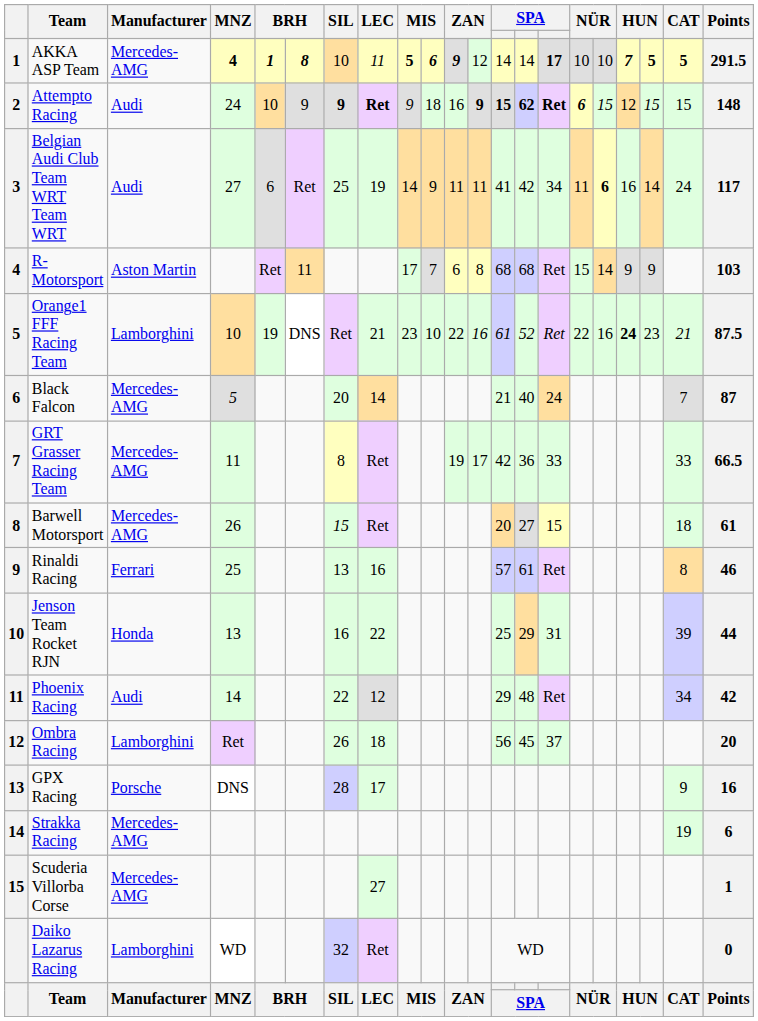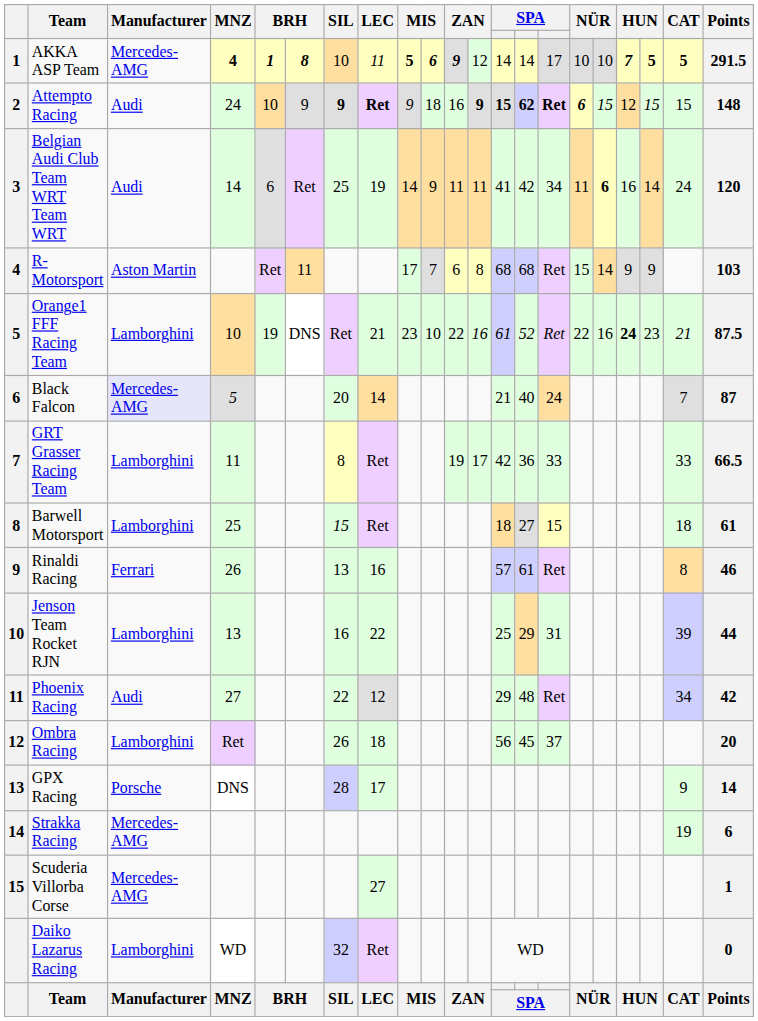 <table class="wikitable" style="font-size: 85%; text-align:center;">
 <tr>
 <th rowspan=2></th>
 <th rowspan=2>Team</th>
 <th rowspan=2>Manufacturer</th>
 <th rowspan=2>MNZ<br></th>
 <th rowspan=2 colspan=2>BRH<br></th>
 <th rowspan=2>SIL<br></th>
 <th rowspan=2>LEC<br></th>
 <th rowspan=2 colspan=2>MIS<br></th>
 <th rowspan=2 colspan=2>ZAN<br></th>
 <th colspan=3><a href='#'>SPA</a><br></th>
 <th rowspan=2 colspan=2>NÜR<br></th>
 <th rowspan=2 colspan=2>HUN<br></th>
 <th rowspan=2>CAT<br></th>
 <th rowspan=2>Points</th>
 </tr>
 <tr>
 <th></th>
 <th></th>
 <th></th>
 </tr>
 <tr>
 <th>1</th>
 <td align=left> AKKA ASP Team</td>
 <td align=left><a href='#'>Mercedes-AMG</a></td>
 <td style="background:#FFFFBF;"><strong>4</strong></td>
 <td style="background:#FFFFBF;"><strong><em>1</em></strong></td>
 <td style="background:#FFFFBF;"><strong><em>8</em></strong></td>
 <td style="background:#FFDF9F;">10</td>
 <td style="background:#FFFFBF;"><em>11</em></td>
 <td style="background:#FFFFBF;"><strong>5</strong></td>
 <td style="background:#FFFFBF;"><strong><em>6</em></strong></td>
 <td style="background:#DFDFDF;"><strong><em>9</em></strong></td>
 <td style="background:#DFFFDF;">12</td>
 <td style="background:#FFFFBF;">14</td>
 <td style="background:#FFFFBF;">14</td>
-<td style="background:#DFDFDF;"><strong>17</strong></td>
+<td style="background:#DFDFDF;">17</td>
 <td style="background:#DFDFDF;">10</td>
 <td style="background:#DFDFDF;">10</td>
 <td style="background:#FFFFBF;"><strong><em>7</em></strong></td>
 <td style="background:#FFFFBF;"><strong>5</strong></td>
 <td style="background:#FFFFBF;"><strong>5</strong></td>
 <th>291.5</th>
 </tr>
 <tr>
 <th>2</th>
 <td align=left> <a href='#'>Attempto Racing</a></td>
 <td align=left><a href='#'>Audi</a></td>
 <td style="background:#DFFFDF;">24</td>
 <td style="background:#FFDF9F;">10</td>
 <td style="background:#DFDFDF;">9</td>
 <td style="background:#DFDFDF;"><strong>9</strong></td>
 <td style="background:#EFCFFF;"><strong>Ret</strong></td>
 <td style="background:#DFDFDF;"><em>9</em></td>
 <td style="background:#DFFFDF;">18</td>
 <td style="background:#DFFFDF;">16</td>
 <td style="background:#DFDFDF;"><strong>9</strong></td>
 <td style="background:#DFDFDF;"><strong>15</strong></td>
 <td style="background:#CFCFFF;"><strong>62</strong></td>
 <td style="background:#EFCFFF;"><strong>Ret</strong></td>
 <td style="background:#FFFFBF;"><strong><em>6</em></strong></td>
 <td style="background:#DFFFDF;"><em>15</em></td>
 <td style="background:#FFDF9F;">12</td>
 <td style="background:#DFFFDF;"><em>15</em></td>
 <td style="background:#DFFFDF;">15</td>
 <th>148</th>
 </tr>
 <tr>
 <th>3</th>
 <td align=left> <a href='#'>Belgian Audi Club Team WRT</a><br> <a href='#'>Team WRT</a></td>
 <td align=left><a href='#'>Audi</a></td>
-<td style="background:#DFFFDF;">27</td>
+<td style="background:#DFFFDF;">14</td>
 <td style="background:#DFDFDF;">6</td>
 <td style="background:#EFCFFF;">Ret</td>
 <td style="background:#DFFFDF;">25</td>
 <td style="background:#DFFFDF;">19</td>
 <td style="background:#FFDF9F;">14</td>
 <td style="background:#FFDF9F;">9</td>
 <td style="background:#FFDF9F;">11</td>
 <td style="background:#FFDF9F;">11</td>
 <td style="background:#DFFFDF;">41</td>
 <td style="background:#DFFFDF;">42</td>
 <td style="background:#DFFFDF;">34</td>
 <td style="background:#FFDF9F;">11</td>
 <td style="background:#FFFFBF;"><strong>6</strong></td>
 <td style="background:#DFFFDF;">16</td>
 <td style="background:#FFDF9F;">14</td>
 <td style="background:#DFFFDF;">24</td>
-<th>117</th>
+<th>120</th>
 </tr>
 <tr>
 <th>4</th>
 <td align=left> <a href='#'>R-Motorsport</a></td>
 <td align=left><a href='#'>Aston Martin</a></td>
 <td></td>
 <td style="background:#EFCFFF;">Ret</td>
 <td style="background:#FFDF9F;">11</td>
 <td></td>
 <td></td>
 <td style="background:#DFFFDF;">17</td>
 <td style="background:#DFDFDF;">7</td>
 <td style="background:#FFFFBF;">6</td>
 <td style="background:#FFFFBF;">8</td>
 <td style="background:#CFCFFF;">68</td>
 <td style="background:#CFCFFF;">68</td>
 <td style="background:#EFCFFF;">Ret</td>
 <td style="background:#DFFFDF;">15</td>
 <td style="background:#FFDF9F;">14</td>
 <td style="background:#DFDFDF;">9</td>
 <td style="background:#DFDFDF;">9</td>
 <td></td>
 <th>103</th>
 </tr>
 <tr>
 <th>5</th>
 <td align=left> <a href='#'>Orange1 FFF Racing Team</a></td>
 <td align=left><a href='#'>Lamborghini</a></td>
 <td style="background:#FFDF9F;">10</td>
 <td style="background:#DFFFDF;">19</td>
 <td style="background:#FFFFFF;">DNS</td>
 <td style="background:#EFCFFF;">Ret</td>
 <td style="background:#DFFFDF;">21</td>
 <td style="background:#DFFFDF;">23</td>
 <td style="background:#DFFFDF;">10</td>
 <td style="background:#DFFFDF;">22</td>
 <td style="background:#DFFFDF;"><em>16</em></td>
 <td style="background:#CFCFFF;"><em>61</em></td>
 <td style="background:#DFFFDF;"><em>52</em></td>
 <td style="background:#EFCFFF;"><em>Ret</em></td>
 <td style="background:#DFFFDF;">22</td>
 <td style="background:#DFFFDF;">16</td>
 <td style="background:#DFFFDF;"><strong>24</strong></td>
 <td style="background:#DFFFDF;">23</td>
 <td style="background:#DFFFDF;"><em>21</em></td>
 <th>87.5</th>
 </tr>
 <tr>
 <th>6</th>
 <td align=left> Black Falcon</td>
-<td align=left><a href='#'>Mercedes-AMG</a></td>
+<td align=left style="background: lavender;"><a href='#'>Mercedes-AMG</a></td>
 <td style="background:#DFDFDF;"><em>5</em></td>
 <td></td>
 <td></td>
 <td style="background:#DFFFDF;">20</td>
 <td style="background:#FFDF9F;">14</td>
 <td></td>
 <td></td>
 <td></td>
 <td></td>
 <td style="background:#DFFFDF;">21</td>
 <td style="background:#DFFFDF;">40</td>
 <td style="background:#FFDF9F;">24</td>
 <td></td>
 <td></td>
 <td></td>
 <td></td>
 <td style="background:#DFDFDF;">7</td>
 <th>87</th>
 </tr>
 <tr>
 <th>7</th>
 <td align=left> <a href='#'>GRT Grasser Racing Team</a></td>
-<td align=left><a href='#'>Mercedes-AMG</a></td>
+<td align=left><a href='#'>Lamborghini</a></td>
 <td style="background:#DFFFDF;">11</td>
 <td></td>
 <td></td>
 <td style="background:#FFFFBF;">8</td>
 <td style="background:#EFCFFF;">Ret</td>
 <td></td>
 <td></td>
 <td style="background:#DFFFDF;">19</td>
 <td style="background:#DFFFDF;">17</td>
 <td style="background:#DFFFDF;">42</td>
 <td style="background:#DFFFDF;">36</td>
 <td style="background:#DFFFDF;">33</td>
 <td></td>
 <td></td>
 <td></td>
 <td></td>
 <td style="background:#DFFFDF;">33</td>
 <th>66.5</th>
 </tr>
 <tr>
 <th>8</th>
 <td align=left> Barwell Motorsport</td>
-<td align=left><a href='#'>Mercedes-AMG</a></td>
-<td style="background:#DFFFDF;">26</td>
+<td align=left><a href='#'>Lamborghini</a></td>
+<td style="background:#DFFFDF;">25</td>
 <td></td>
 <td></td>
 <td style="background:#DFFFDF;"><em>15</em></td>
 <td style="background:#EFCFFF;">Ret</td>
 <td></td>
 <td></td>
 <td></td>
 <td></td>
-<td style="background:#FFDF9F;">20</td>
+<td style="background:#FFDF9F;">18</td>
 <td style="background:#DFDFDF;">27</td>
 <td style="background:#FFFFBF;">15</td>
 <td></td>
 <td></td>
 <td></td>
 <td></td>
 <td style="background:#DFFFDF;">18</td>
 <th>61</th>
 </tr>
 <tr>
 <th>9</th>
 <td align=left> Rinaldi Racing</td>
 <td align=left><a href='#'>Ferrari</a></td>
-<td style="background:#DFFFDF;">25</td>
+<td style="background:#DFFFDF;">26</td>
 <td></td>
 <td></td>
 <td style="background:#DFFFDF;">13</td>
 <td style="background:#DFFFDF;">16</td>
 <td></td>
 <td></td>
 <td></td>
 <td></td>
 <td style="background:#CFCFFF;">57</td>
 <td style="background:#CFCFFF;">61</td>
 <td style="background:#EFCFFF;">Ret</td>
 <td></td>
 <td></td>
 <td></td>
 <td></td>
 <td style="background:#FFDF9F;">8</td>
 <th>46</th>
 </tr>
 <tr>
 <th>10</th>
 <td align=left> <a href='#'>Jenson</a> Team Rocket RJN</td>
-<td align=left><a href='#'>Honda</a></td>
+<td align=left><a href='#'>Lamborghini</a></td>
 <td style="background:#DFFFDF;">13</td>
 <td></td>
 <td></td>
 <td style="background:#DFFFDF;">16</td>
 <td style="background:#DFFFDF;">22</td>
 <td></td>
 <td></td>
 <td></td>
 <td></td>
 <td style="background:#DFFFDF;">25</td>
 <td style="background:#FFDF9F;">29</td>
 <td style="background:#DFFFDF;">31</td>
 <td></td>
 <td></td>
 <td></td>
 <td></td>
 <td style="background:#CFCFFF;">39</td>
 <th>44</th>
 </tr>
 <tr>
 <th>11</th>
 <td align=left> <a href='#'>Phoenix Racing</a></td>
 <td align=left><a href='#'>Audi</a></td>
-<td style="background:#DFFFDF;">14</td>
+<td style="background:#DFFFDF;">27</td>
 <td></td>
 <td></td>
 <td style="background:#DFFFDF;">22</td>
 <td style="background:#DFDFDF;">12</td>
 <td></td>
 <td></td>
 <td></td>
 <td></td>
 <td style="background:#DFFFDF;">29</td>
 <td style="background:#DFFFDF;">48</td>
 <td style="background:#EFCFFF;">Ret</td>
 <td></td>
 <td></td>
 <td></td>
 <td></td>
 <td style="background:#CFCFFF;">34</td>
 <th>42</th>
 </tr>
 <tr>
 <th>12</th>
 <td align=left> <a href='#'>Ombra Racing</a></td>
 <td align=left><a href='#'>Lamborghini</a></td>
 <td style="background:#EFCFFF;">Ret</td>
 <td></td>
 <td></td>
 <td style="background:#DFFFDF;">26</td>
 <td style="background:#DFFFDF;">18</td>
 <td></td>
 <td></td>
 <td></td>
 <td></td>
 <td style="background:#DFFFDF;">56</td>
 <td style="background:#DFFFDF;">45</td>
 <td style="background:#DFFFDF;">37</td>
 <td></td>
 <td></td>
 <td></td>
 <td></td>
 <td></td>
 <th>20</th>
 </tr>
 <tr>
 <th>13</th>
 <td align=left> GPX Racing</td>
 <td align=left><a href='#'>Porsche</a></td>
 <td style="background:#FFFFFF;">DNS</td>
 <td></td>
 <td></td>
 <td style="background:#CFCFFF;">28</td>
 <td style="background:#DFFFDF;">17</td>
 <td></td>
 <td></td>
 <td></td>
 <td></td>
 <td></td>
 <td></td>
 <td></td>
 <td></td>
 <td></td>
 <td></td>
 <td></td>
 <td style="background:#DFFFDF;">9</td>
-<th>16</th>
+<th>14</th>
 </tr>
 <tr>
 <th>14</th>
 <td align=left> <a href='#'>Strakka Racing</a></td>
 <td align=left><a href='#'>Mercedes-AMG</a></td>
 <td></td>
 <td></td>
 <td></td>
 <td></td>
 <td></td>
 <td></td>
 <td></td>
 <td></td>
 <td></td>
 <td></td>
 <td></td>
 <td></td>
 <td></td>
 <td></td>
 <td></td>
 <td></td>
 <td style="background:#DFFFDF;">19</td>
 <th>6</th>
 </tr>
 <tr>
 <th>15</th>
 <td align=left> Scuderia Villorba Corse</td>
 <td align=left><a href='#'>Mercedes-AMG</a></td>
 <td></td>
 <td></td>
 <td></td>
 <td></td>
 <td style="background:#DFFFDF;">27</td>
 <td></td>
 <td></td>
 <td></td>
 <td></td>
 <td></td>
 <td></td>
 <td></td>
 <td></td>
 <td></td>
 <td></td>
 <td></td>
 <td></td>
 <th>1</th>
 </tr>
 <tr>
 <th></th>
 <td align=left> <a href='#'>Daiko Lazarus Racing</a></td>
 <td align=left><a href='#'>Lamborghini</a></td>
 <td style="background:#FFFFFF;">WD</td>
 <td></td>
 <td></td>
 <td style="background:#CFCFFF;">32</td>
 <td style="background:#EFCFFF;">Ret</td>
 <td></td>
 <td></td>
 <td></td>
 <td></td>
 <td colspan=3>WD</td>
 <td></td>
 <td></td>
 <td></td>
 <td></td>
 <td></td>
 <th>0</th>
 </tr>
 <tr valign="top">
 <th valign=middle rowspan=2></th>
 <th valign=middle rowspan=2>Team</th>
 <th valign=middle rowspan=2>Manufacturer</th>
 <th valign=middle rowspan=2>MNZ<br></th>
 <th valign=middle rowspan=2 colspan=2>BRH<br></th>
 <th valign=middle rowspan=2>SIL<br></th>
 <th valign=middle rowspan=2>LEC<br></th>
 <th valign=middle rowspan=2 colspan=2>MIS<br></th>
 <th valign=middle rowspan=2 colspan=2>ZAN<br></th>
 <th></th>
 <th></th>
 <th></th>
 <th valign=middle rowspan=2 colspan=2>NÜR<br></th>
 <th valign=middle rowspan=2 colspan=2>HUN<br></th>
 <th valign=middle rowspan=2>CAT<br></th>
 <th valign=middle rowspan=2>Points</th>
 </tr>
 <tr>
 <th colspan=3><a href='#'>SPA</a><br></th>
 </tr>
 </table>
